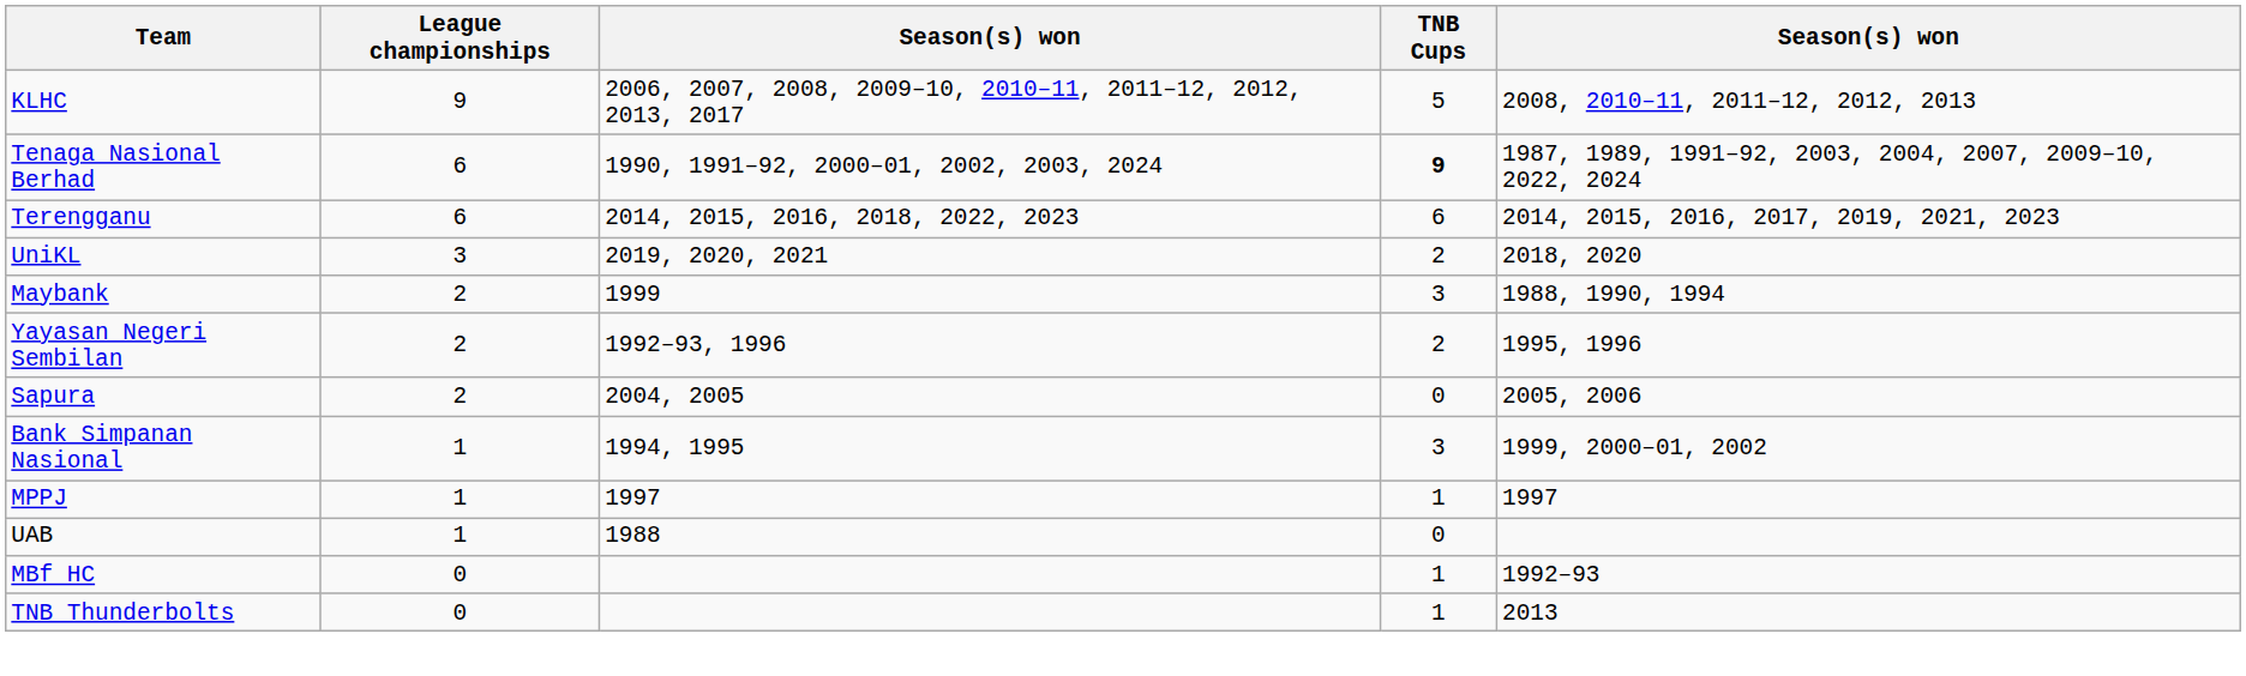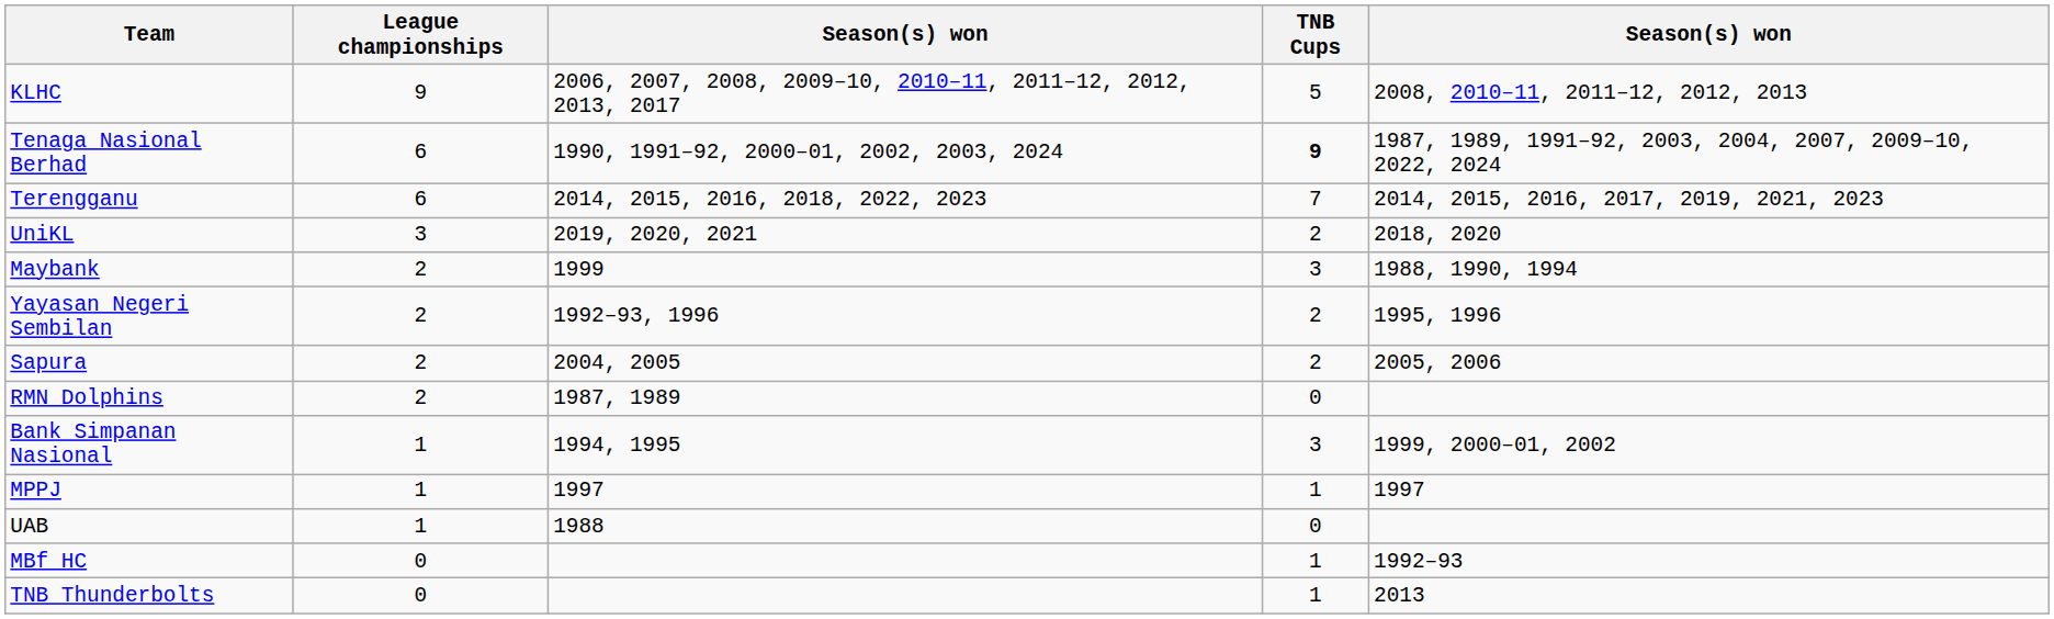 <table class="wikitable sortable">
 <tr>
 <th>Team</th>
 <th>League championships</th>
 <th>Season(s) won</th>
 <th>TNB Cups</th>
 <th>Season(s) won</th>
 </tr>
 <tr>
 <td><a href='#'>KLHC</a></td>
 <td align=center>9</td>
 <td>2006, 2007, 2008, 2009–10, <a href='#'>2010–11</a>, 2011–12, 2012, 2013, 2017</td>
 <td align=center>5</td>
 <td>2008, <a href='#'>2010–11</a>, 2011–12, 2012, 2013</td>
 </tr>
 <tr>
 <td><a href='#'>Tenaga Nasional Berhad</a></td>
 <td align=center>6</td>
 <td>1990, 1991–92, 2000–01, 2002, 2003, 2024</td>
 <td align=center><strong>9</strong></td>
 <td>1987, 1989, 1991–92, 2003, 2004, 2007, 2009–10, 2022, 2024</td>
 </tr>
 <tr>
 <td><a href='#'>Terengganu</a></td>
 <td align="center">6</td>
 <td>2014, 2015, 2016, 2018, 2022, 2023</td>
-<td align="center">6</td>
+<td align="center">7</td>
 <td>2014, 2015, 2016, 2017, 2019, 2021, 2023</td>
 </tr>
 <tr>
 <td><a href='#'>UniKL</a></td>
 <td align=center>3</td>
 <td>2019, 2020, 2021</td>
 <td align=center>2</td>
 <td>2018, 2020</td>
 </tr>
 <tr>
 <td><a href='#'>Maybank</a></td>
 <td align=center>2</td>
 <td>1999</td>
 <td align=center>3</td>
 <td>1988, 1990, 1994</td>
 </tr>
 <tr>
 <td><a href='#'>Yayasan Negeri Sembilan</a></td>
 <td align=center>2</td>
 <td>1992–93, 1996</td>
 <td align=center>2</td>
 <td>1995, 1996</td>
 </tr>
 <tr>
 <td><a href='#'>Sapura</a></td>
 <td align=center>2</td>
 <td>2004, 2005</td>
+<td align=center>2</td>
+<td>2005, 2006</td>
+</tr>
+<tr>
+<td><a href='#'>RMN Dolphins</a></td>
+<td align=center>2</td>
+<td>1987, 1989</td>
 <td align=center>0</td>
-<td>2005, 2006</td>
+<td></td>
 </tr>
 <tr>
 <td><a href='#'>Bank Simpanan Nasional</a></td>
 <td align=center>1</td>
 <td>1994, 1995</td>
 <td align=center>3</td>
 <td>1999, 2000–01, 2002</td>
 </tr>
 <tr>
 <td><a href='#'>MPPJ</a></td>
 <td align=center>1</td>
 <td>1997</td>
 <td align=center>1</td>
 <td>1997</td>
 </tr>
 <tr>
 <td>UAB</td>
 <td align=center>1</td>
 <td>1988</td>
 <td align=center>0</td>
 <td></td>
 </tr>
 <tr>
 <td><a href='#'>MBf HC</a></td>
 <td align=center>0</td>
 <td></td>
 <td align=center>1</td>
 <td>1992–93</td>
 </tr>
 <tr>
 <td><a href='#'>TNB Thunderbolts</a></td>
 <td align=center>0</td>
 <td></td>
 <td align=center>1</td>
 <td>2013</td>
 </tr>
 </table>
